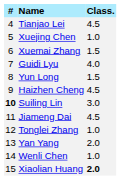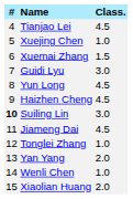 <table border=0 cellpadding=2 cellspacing=0  |- bgcolor=#F2F2F2 style="text-align:center; font-size:90%;">
 <tr bgcolor=#ADEBFD>
 <th>#</th>
 <th align=left>Name</th>
 <th align=left>Class.</th>
 </tr>
 <tr>
 <td>4</td>
 <td align=left><a href='#'>Tianjao Lei</a></td>
 <td align=left>4.5</td>
 </tr>
 <tr>
 <td>5</td>
 <td align=left><a href='#'>Xuejing Chen</a></td>
 <td align=left>1.0</td>
 </tr>
 <tr>
 <td>6</td>
 <td align=left><a href='#'>Xuemai Zhang</a></td>
 <td align=left>1.5</td>
 </tr>
 <tr>
 <td>7</td>
 <td align=left><a href='#'>Guidi Lyu</a></td>
-<td align=left>4.0</td>
+<td align=left>3.0</td>
 </tr>
 <tr>
 <td>8</td>
 <td align=left><a href='#'>Yun Long</a></td>
-<td align=left>1.5</td>
+<td align=left>4.5</td>
 </tr>
 <tr>
 <td>9</td>
 <td align=left><a href='#'>Haizhen Cheng</a></td>
 <td align=left>4.5</td>
 </tr>
 <tr>
 <td><strong>10</strong></td>
 <td align=left><a href='#'>Suiling Lin</a></td>
 <td align=left>3.0</td>
 </tr>
 <tr>
 <td>11</td>
 <td align=left><a href='#'>Jiameng Dai</a></td>
 <td align=left>4.5</td>
 </tr>
 <tr>
 <td>12</td>
 <td align=left><a href='#'>Tonglei Zhang</a></td>
 <td align=left>1.0</td>
 </tr>
 <tr>
 <td>13</td>
 <td align=left><a href='#'>Yan Yang</a></td>
 <td align=left>2.0</td>
 </tr>
 <tr>
 <td>14</td>
 <td align=left><a href='#'>Wenli Chen</a></td>
 <td align=left>1.0</td>
 </tr>
 <tr>
 <td>15</td>
 <td align=left><a href='#'>Xiaolian Huang</a></td>
-<td align=left><strong>2.0</strong></td>
+<td align=left>2.0</td>
 </tr>
 </table>
